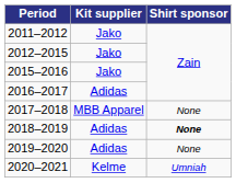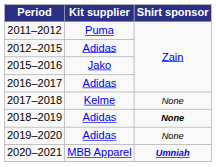 <table class="wikitable"  style="text-align: center;">
 <tr>
 <th style="color:#FFFFFF; background:#2b3084;">Period</th>
 <th style="color:#FFFFFF; background:#2b3084;">Kit supplier</th>
 <th style="color:#FFFFFF; background:#2b3084;">Shirt sponsor</th>
 </tr>
 <tr>
 <td>2011–2012</td>
-<td><a href='#'>Jako</a></td>
+<td><a href='#'>Puma</a></td>
 <td rowspan="4"><a href='#'>Zain</a></td>
 </tr>
 <tr>
 <td>2012–2015</td>
-<td><a href='#'>Jako</a></td>
+<td><a href='#'>Adidas</a></td>
 </tr>
 <tr>
 <td>2015–2016</td>
 <td><a href='#'>Jako</a></td>
 </tr>
 <tr>
 <td>2016–2017</td>
 <td><a href='#'>Adidas</a></td>
 </tr>
 <tr>
 <td>2017–2018</td>
-<td><a href='#'>MBB Apparel</a></td>
+<td><a href='#'>Kelme</a></td>
 <td><small><em>None</em></small></td>
 </tr>
 <tr>
 <td>2018–2019</td>
 <td><a href='#'>Adidas</a></td>
 <td><strong><small><em>None</em></small></strong></td>
 </tr>
 <tr>
 <td>2019–2020</td>
 <td><a href='#'>Adidas</a></td>
 <td><small><em>None</em></small></td>
 </tr>
 <tr>
 <td>2020–2021</td>
-<td><a href='#'>Kelme</a></td>
-<td><small><em><a href='#'>Umniah</a></em></small></td>
+<td><a href='#'>MBB Apparel</a></td>
+<td><strong><small><em><a href='#'>Umniah</a></em></small></strong></td>
 </tr>
 </table>
